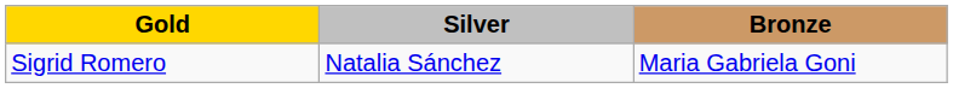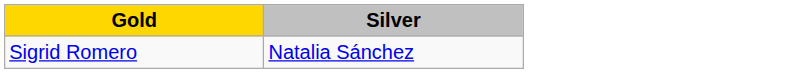 <table class="wikitable" style="text-align:left">
 <tr align="center">
 <td width=200 bgcolor=gold><strong>Gold</strong></td>
 <td width=200 bgcolor=silver><strong>Silver</strong></td>
-<td width=200 bgcolor=CC9966><strong>Bronze</strong></td>
 </tr>
 <tr>
 <td><a href='#'>Sigrid Romero</a><br><em></em></td>
 <td><a href='#'>Natalia Sánchez</a><br><em></em></td>
-<td><a href='#'>Maria Gabriela Goni</a><br><em></em></td>
 </tr>
 </table>
